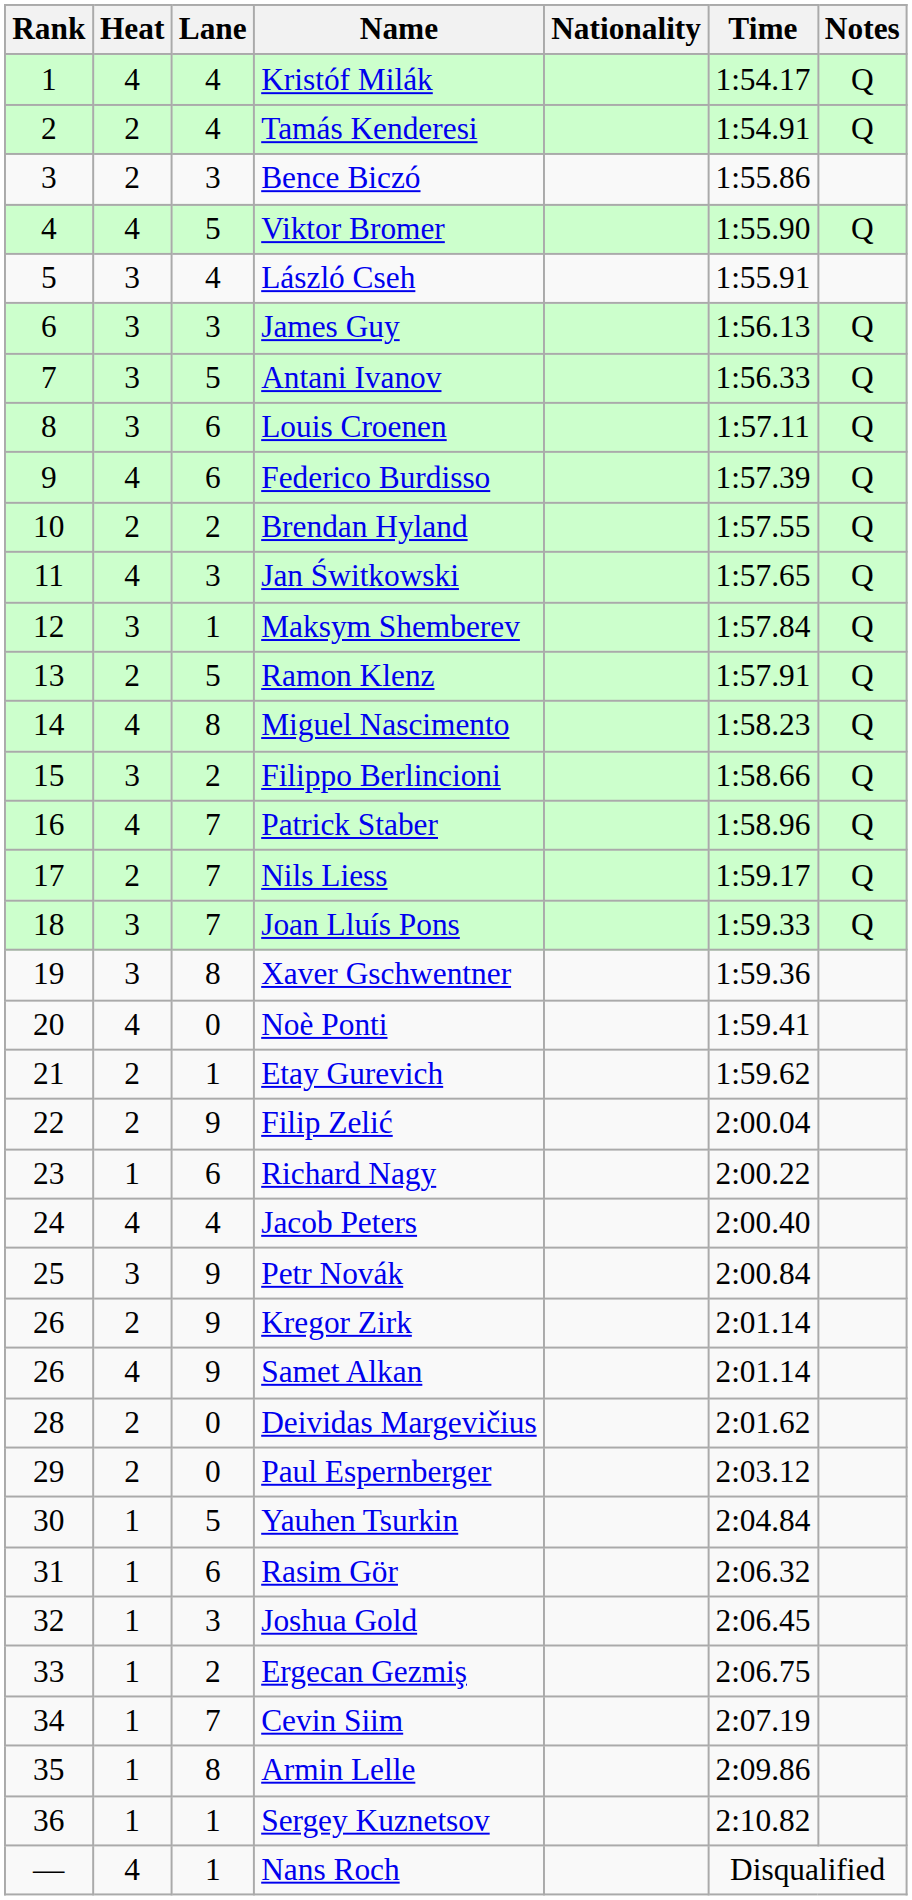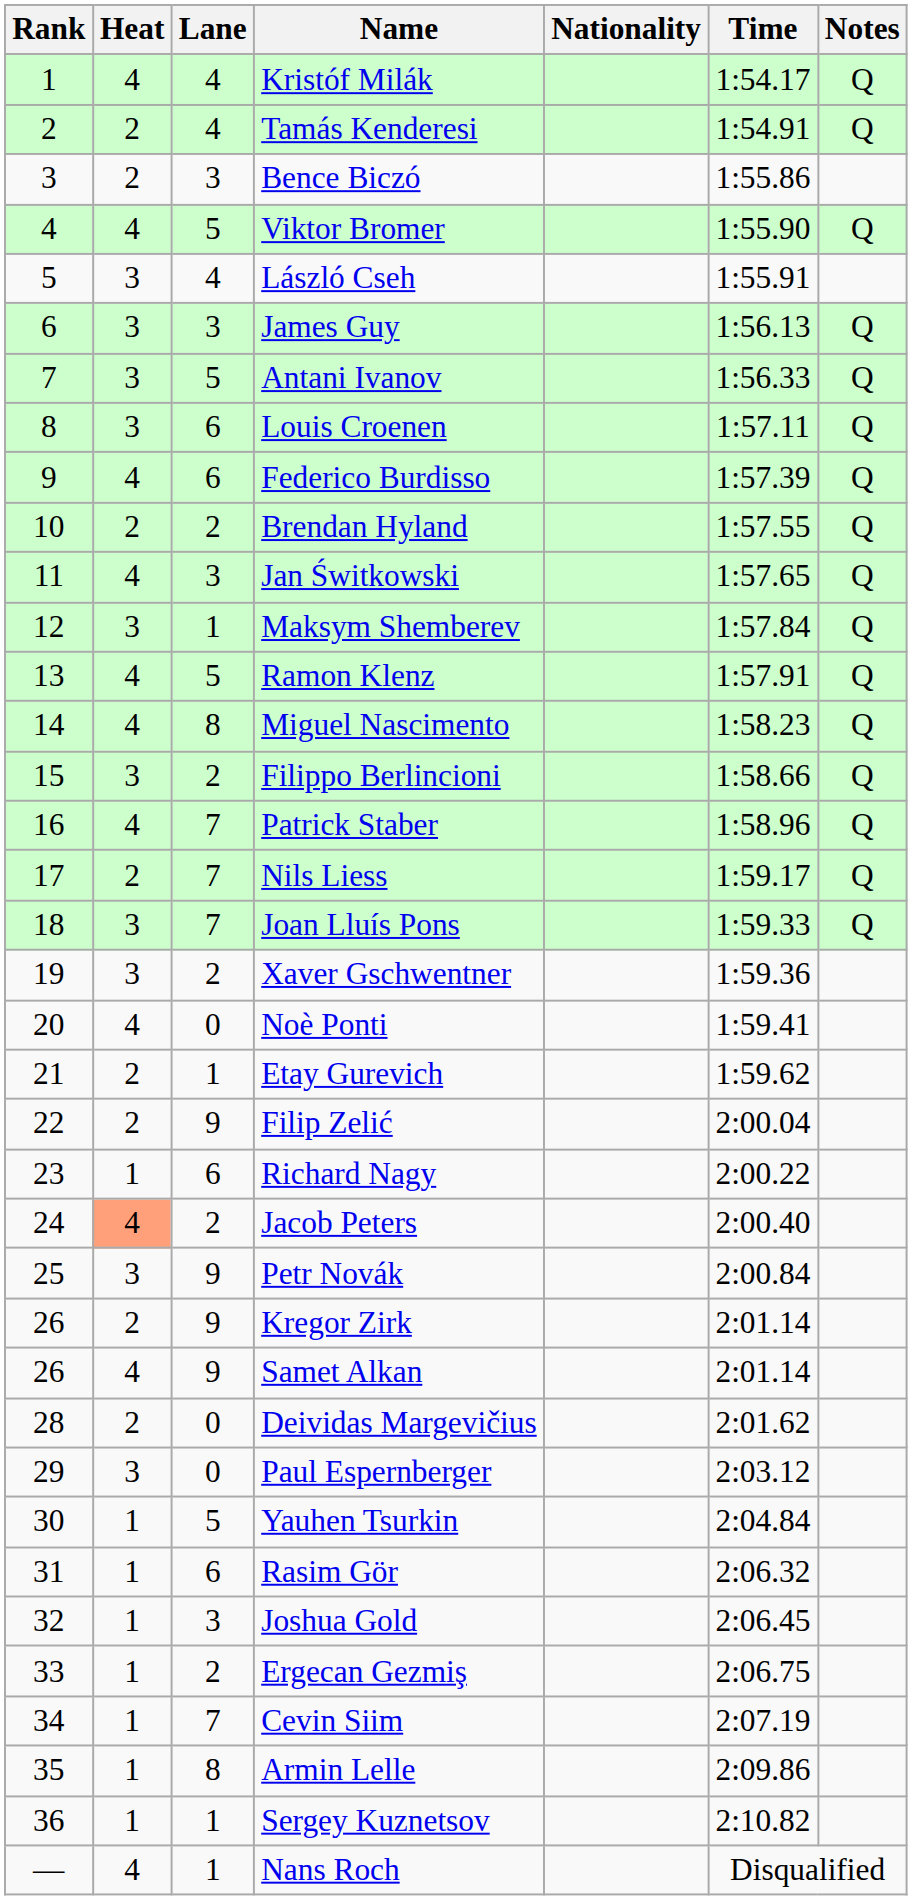 <table class="wikitable sortable" style="text-align:center">
 <tr>
 <th>Rank</th>
 <th>Heat</th>
 <th>Lane</th>
 <th>Name</th>
 <th>Nationality</th>
 <th>Time</th>
 <th>Notes</th>
 </tr>
 <tr bgcolor=ccffcc>
 <td>1</td>
 <td>4</td>
 <td>4</td>
 <td align=left><a href='#'>Kristóf Milák</a></td>
 <td align=left></td>
 <td>1:54.17</td>
 <td>Q</td>
 </tr>
 <tr bgcolor=ccffcc>
 <td>2</td>
 <td>2</td>
 <td>4</td>
 <td align=left><a href='#'>Tamás Kenderesi</a></td>
 <td align=left></td>
 <td>1:54.91</td>
 <td>Q</td>
 </tr>
 <tr>
 <td>3</td>
 <td>2</td>
 <td>3</td>
 <td align=left><a href='#'>Bence Biczó</a></td>
 <td align=left></td>
 <td>1:55.86</td>
 <td></td>
 </tr>
 <tr bgcolor=ccffcc>
 <td>4</td>
 <td>4</td>
 <td>5</td>
 <td align=left><a href='#'>Viktor Bromer</a></td>
 <td align=left></td>
 <td>1:55.90</td>
 <td>Q</td>
 </tr>
 <tr>
 <td>5</td>
 <td>3</td>
 <td>4</td>
 <td align=left><a href='#'>László Cseh</a></td>
 <td align=left></td>
 <td>1:55.91</td>
 <td></td>
 </tr>
 <tr bgcolor=ccffcc>
 <td>6</td>
 <td>3</td>
 <td>3</td>
 <td align=left><a href='#'>James Guy</a></td>
 <td align=left></td>
 <td>1:56.13</td>
 <td>Q</td>
 </tr>
 <tr bgcolor=ccffcc>
 <td>7</td>
 <td>3</td>
 <td>5</td>
 <td align=left><a href='#'>Antani Ivanov</a></td>
 <td align=left></td>
 <td>1:56.33</td>
 <td>Q</td>
 </tr>
 <tr bgcolor=ccffcc>
 <td>8</td>
 <td>3</td>
 <td>6</td>
 <td align=left><a href='#'>Louis Croenen</a></td>
 <td align=left></td>
 <td>1:57.11</td>
 <td>Q</td>
 </tr>
 <tr bgcolor=ccffcc>
 <td>9</td>
 <td>4</td>
 <td>6</td>
 <td align=left><a href='#'>Federico Burdisso</a></td>
 <td align=left></td>
 <td>1:57.39</td>
 <td>Q</td>
 </tr>
 <tr bgcolor=ccffcc>
 <td>10</td>
 <td>2</td>
 <td>2</td>
 <td align=left><a href='#'>Brendan Hyland</a></td>
 <td align=left></td>
 <td>1:57.55</td>
 <td>Q</td>
 </tr>
 <tr bgcolor=ccffcc>
 <td>11</td>
 <td>4</td>
 <td>3</td>
 <td align=left><a href='#'>Jan Świtkowski</a></td>
 <td align=left></td>
 <td>1:57.65</td>
 <td>Q</td>
 </tr>
 <tr bgcolor=ccffcc>
 <td>12</td>
 <td>3</td>
 <td>1</td>
 <td align=left><a href='#'>Maksym Shemberev</a></td>
 <td align=left></td>
 <td>1:57.84</td>
 <td>Q</td>
 </tr>
 <tr bgcolor=ccffcc>
 <td>13</td>
-<td>2</td>
+<td>4</td>
 <td>5</td>
 <td align=left><a href='#'>Ramon Klenz</a></td>
 <td align=left></td>
 <td>1:57.91</td>
 <td>Q</td>
 </tr>
 <tr bgcolor=ccffcc>
 <td>14</td>
 <td>4</td>
 <td>8</td>
 <td align=left><a href='#'>Miguel Nascimento</a></td>
 <td align=left></td>
 <td>1:58.23</td>
 <td>Q</td>
 </tr>
 <tr bgcolor=ccffcc>
 <td>15</td>
 <td>3</td>
 <td>2</td>
 <td align=left><a href='#'>Filippo Berlincioni</a></td>
 <td align=left></td>
 <td>1:58.66</td>
 <td>Q</td>
 </tr>
 <tr bgcolor=ccffcc>
 <td>16</td>
 <td>4</td>
 <td>7</td>
 <td align=left><a href='#'>Patrick Staber</a></td>
 <td align=left></td>
 <td>1:58.96</td>
 <td>Q</td>
 </tr>
 <tr bgcolor=ccffcc>
 <td>17</td>
 <td>2</td>
 <td>7</td>
 <td align=left><a href='#'>Nils Liess</a></td>
 <td align=left></td>
 <td>1:59.17</td>
 <td>Q</td>
 </tr>
 <tr bgcolor=ccffcc>
 <td>18</td>
 <td>3</td>
 <td>7</td>
 <td align=left><a href='#'>Joan Lluís Pons</a></td>
 <td align=left></td>
 <td>1:59.33</td>
 <td>Q</td>
 </tr>
 <tr>
 <td>19</td>
 <td>3</td>
-<td>8</td>
+<td>2</td>
 <td align=left><a href='#'>Xaver Gschwentner</a></td>
 <td align=left></td>
 <td>1:59.36</td>
 <td></td>
 </tr>
 <tr>
 <td>20</td>
 <td>4</td>
 <td>0</td>
 <td align=left><a href='#'>Noè Ponti</a></td>
 <td align=left></td>
 <td>1:59.41</td>
 <td></td>
 </tr>
 <tr>
 <td>21</td>
 <td>2</td>
 <td>1</td>
 <td align=left><a href='#'>Etay Gurevich</a></td>
 <td align=left></td>
 <td>1:59.62</td>
 <td></td>
 </tr>
 <tr>
 <td>22</td>
 <td>2</td>
 <td>9</td>
 <td align=left><a href='#'>Filip Zelić</a></td>
 <td align=left></td>
 <td>2:00.04</td>
 <td></td>
 </tr>
 <tr>
 <td>23</td>
 <td>1</td>
 <td>6</td>
 <td align=left><a href='#'>Richard Nagy</a></td>
 <td align=left></td>
 <td>2:00.22</td>
 <td></td>
 </tr>
 <tr>
 <td>24</td>
-<td>4</td>
-<td>4</td>
+<td style="background: lightsalmon;">4</td>
+<td>2</td>
 <td align=left><a href='#'>Jacob Peters</a></td>
 <td align=left></td>
 <td>2:00.40</td>
 <td></td>
 </tr>
 <tr>
 <td>25</td>
 <td>3</td>
 <td>9</td>
 <td align=left><a href='#'>Petr Novák</a></td>
 <td align=left></td>
 <td>2:00.84</td>
 <td></td>
 </tr>
 <tr>
 <td>26</td>
 <td>2</td>
 <td>9</td>
 <td align=left><a href='#'>Kregor Zirk</a></td>
 <td align=left></td>
 <td>2:01.14</td>
 <td></td>
 </tr>
 <tr>
 <td>26</td>
 <td>4</td>
 <td>9</td>
 <td align=left><a href='#'>Samet Alkan</a></td>
 <td align=left></td>
 <td>2:01.14</td>
 <td></td>
 </tr>
 <tr>
 <td>28</td>
 <td>2</td>
 <td>0</td>
 <td align=left><a href='#'>Deividas Margevičius</a></td>
 <td align=left></td>
 <td>2:01.62</td>
 <td></td>
 </tr>
 <tr>
 <td>29</td>
-<td>2</td>
+<td>3</td>
 <td>0</td>
 <td align=left><a href='#'>Paul Espernberger</a></td>
 <td align=left></td>
 <td>2:03.12</td>
 <td></td>
 </tr>
 <tr>
 <td>30</td>
 <td>1</td>
 <td>5</td>
 <td align=left><a href='#'>Yauhen Tsurkin</a></td>
 <td align=left></td>
 <td>2:04.84</td>
 <td></td>
 </tr>
 <tr>
 <td>31</td>
 <td>1</td>
 <td>6</td>
 <td align=left><a href='#'>Rasim Gör</a></td>
 <td align=left></td>
 <td>2:06.32</td>
 <td></td>
 </tr>
 <tr>
 <td>32</td>
 <td>1</td>
 <td>3</td>
 <td align=left><a href='#'>Joshua Gold</a></td>
 <td align=left></td>
 <td>2:06.45</td>
 <td></td>
 </tr>
 <tr>
 <td>33</td>
 <td>1</td>
 <td>2</td>
 <td align=left><a href='#'>Ergecan Gezmiş</a></td>
 <td align=left></td>
 <td>2:06.75</td>
 <td></td>
 </tr>
 <tr>
 <td>34</td>
 <td>1</td>
 <td>7</td>
 <td align=left><a href='#'>Cevin Siim</a></td>
 <td align=left></td>
 <td>2:07.19</td>
 <td></td>
 </tr>
 <tr>
 <td>35</td>
 <td>1</td>
 <td>8</td>
 <td align=left><a href='#'>Armin Lelle</a></td>
 <td align=left></td>
 <td>2:09.86</td>
 <td></td>
 </tr>
 <tr>
 <td>36</td>
 <td>1</td>
 <td>1</td>
 <td align=left><a href='#'>Sergey Kuznetsov</a></td>
 <td align=left></td>
 <td>2:10.82</td>
 <td></td>
 </tr>
 <tr>
 <td>—</td>
 <td>4</td>
 <td>1</td>
 <td align=left><a href='#'>Nans Roch</a></td>
 <td align=left></td>
 <td colspan=2>Disqualified</td>
 </tr>
 </table>
